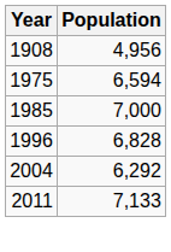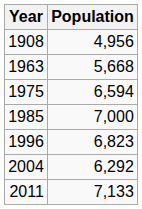 <table class="wikitable" style="line-height:1.1em;">
 <tr>
 <th>Year</th>
 <th>Population</th>
 </tr>
 <tr align="right">
 <td>1908</td>
 <td>4,956</td>
+</tr>
+<tr align="right">
+<td>1963</td>
+<td>5,668</td>
 </tr>
 <tr align="right">
 <td>1975</td>
 <td>6,594</td>
 </tr>
 <tr align="right">
 <td>1985</td>
 <td>7,000</td>
 </tr>
 <tr align="right">
 <td>1996</td>
-<td>6,828</td>
+<td>6,823</td>
 </tr>
 <tr align="right">
 <td>2004</td>
 <td>6,292</td>
 </tr>
 <tr align="right">
 <td>2011</td>
 <td>7,133</td>
 </tr>
 </table>
